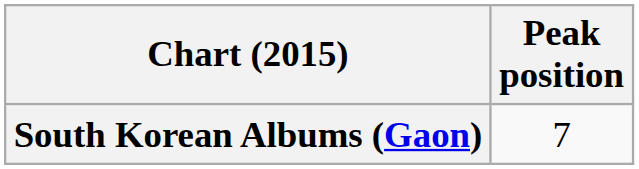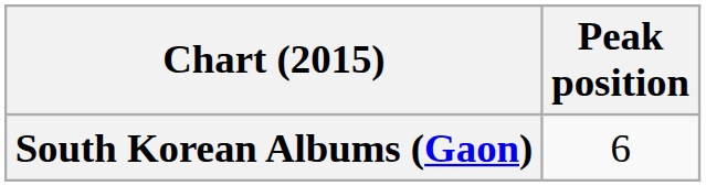 <table class="wikitable plainrowheaders">
 <tr>
 <th>Chart (2015)</th>
 <th>Peak<br>position</th>
 </tr>
 <tr>
 <th scope="row">South Korean Albums (<a href='#'>Gaon</a>)</th>
-<td align="center">7</td>
+<td align="center">6</td>
 </tr>
 </table>
